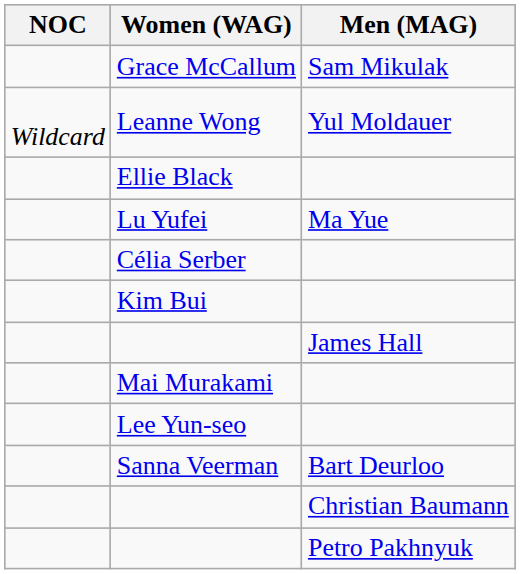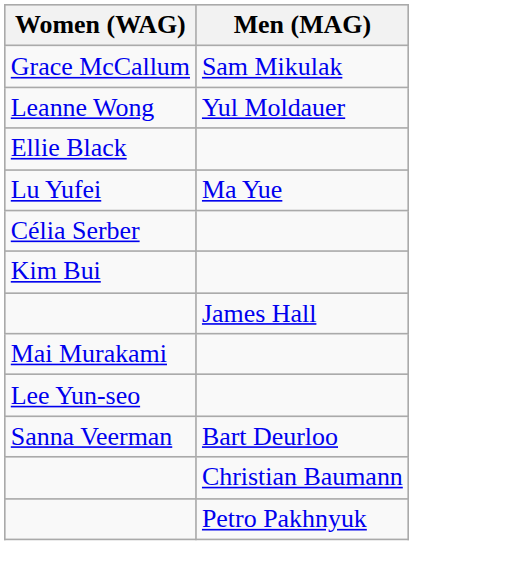 <table class="wikitable">
 <tr>
-<th>NOC</th>
 <th>Women (WAG)</th>
 <th>Men (MAG)</th>
 </tr>
 <tr>
-<td></td>
 <td><a href='#'>Grace McCallum</a></td>
 <td><a href='#'>Sam Mikulak</a></td>
 </tr>
 <tr>
-<td><br><em>Wildcard</em></td>
 <td><a href='#'>Leanne Wong</a></td>
 <td><a href='#'>Yul Moldauer</a></td>
 </tr>
 <tr>
-<td></td>
 <td><a href='#'>Ellie Black</a></td>
 <td></td>
 </tr>
 <tr>
-<td></td>
 <td><a href='#'>Lu Yufei</a></td>
 <td><a href='#'>Ma Yue</a></td>
 </tr>
 <tr>
-<td></td>
 <td><a href='#'>Célia Serber</a></td>
 <td></td>
 </tr>
 <tr>
-<td></td>
 <td><a href='#'>Kim Bui</a></td>
 <td></td>
 </tr>
 <tr>
 <td></td>
-<td></td>
 <td><a href='#'>James Hall</a></td>
 </tr>
 <tr>
-<td></td>
 <td><a href='#'>Mai Murakami</a></td>
 <td></td>
 </tr>
 <tr>
-<td></td>
 <td><a href='#'>Lee Yun-seo</a></td>
 <td></td>
 </tr>
 <tr>
-<td></td>
 <td><a href='#'>Sanna Veerman</a></td>
 <td><a href='#'>Bart Deurloo</a></td>
 </tr>
 <tr>
 <td></td>
-<td></td>
 <td><a href='#'>Christian Baumann</a></td>
 </tr>
 <tr>
 <td></td>
-<td></td>
 <td><a href='#'>Petro Pakhnyuk</a></td>
 </tr>
 </table>
